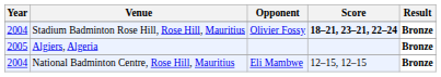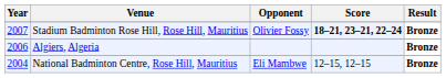 <table class="sortable wikitable" style="font-size: 90%;">
 <tr>
 <th>Year</th>
 <th>Venue</th>
 <th>Opponent</th>
 <th>Score</th>
 <th>Result</th>
 </tr>
 <tr>
 </tr>
 <tr style="background:#ECF2FF">
-<td align="center"><a href='#'>2004</a></td>
+<td align="center"><a href='#'>2007</a></td>
 <td align="left">Stadium Badminton Rose Hill, <a href='#'>Rose Hill</a>, <a href='#'>Mauritius</a></td>
 <td align="left"> <a href='#'>Olivier Fossy</a></td>
 <td align="left"><strong>18–21, 23–21, 22–24</strong></td>
 <td style="text-align:left; background:white"> <strong>Bronze</strong></td>
 </tr>
 <tr>
 </tr>
 <tr style="background:#ECF2FF">
-<td align="center"><a href='#'>2005</a></td>
+<td align="center"><a href='#'>2006</a></td>
 <td align="left"><a href='#'>Algiers</a>, <a href='#'>Algeria</a></td>
 <td align="left"></td>
 <td align="left"></td>
 <td style="text-align:left; background:white"> <strong>Bronze</strong></td>
 </tr>
 <tr>
 </tr>
 <tr style="background:#ECF2FF">
 <td align="center"><a href='#'>2004</a></td>
 <td align="left">National Badminton Centre, <a href='#'>Rose Hill</a>, <a href='#'>Mauritius</a></td>
 <td align="left"> <a href='#'>Eli Mambwe</a></td>
 <td align="left">12–15, 12–15</td>
 <td style="text-align:left; background:white"> <strong>Bronze</strong></td>
 </tr>
 </table>
